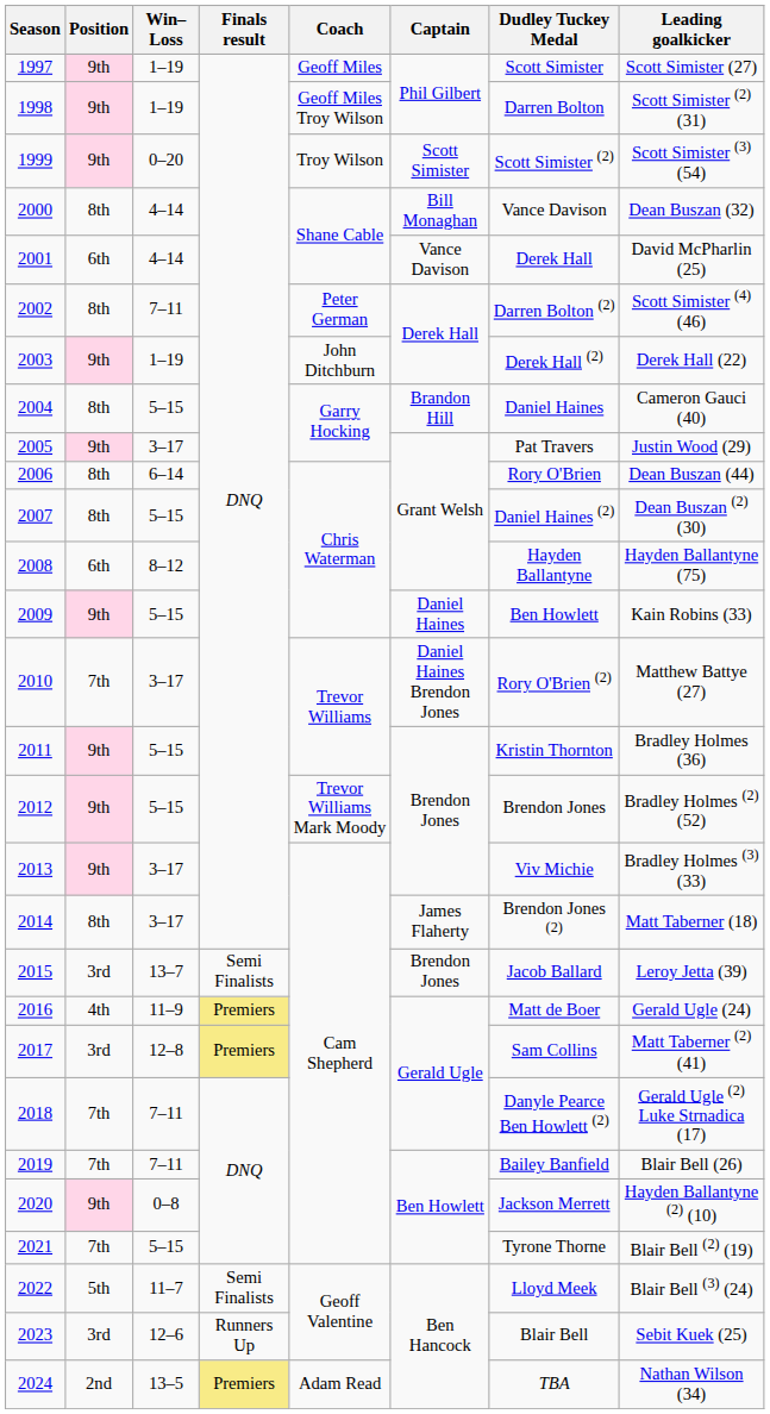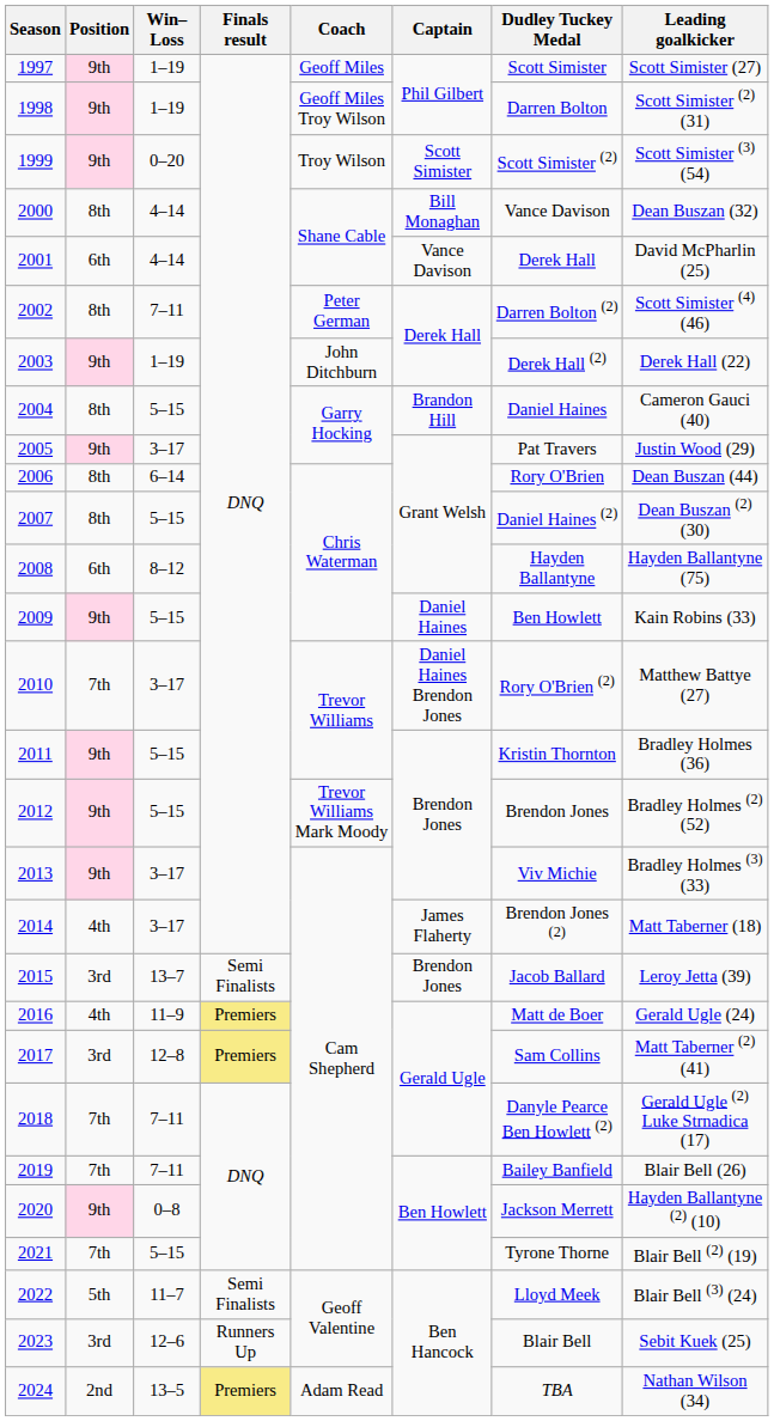 <table class="wikitable" style="text-align:center">
 <tr style="font-size: 87%;">
 <th>Season</th>
 <th>Position</th>
 <th>Win–Loss</th>
 <th>Finals result</th>
 <th>Coach</th>
 <th>Captain</th>
 <th>Dudley Tuckey Medal</th>
 <th>Leading goalkicker</th>
 </tr>
 <tr style="font-size: 87%;">
 <td><a href='#'>1997</a></td>
 <td bgcolor="#FFD6E8" div style="text-align: center;">9th</td>
 <td>1–19</td>
 <td rowspan=18><em>DNQ</em></td>
 <td><a href='#'>Geoff Miles</a></td>
 <td rowspan="2"><a href='#'>Phil Gilbert</a></td>
 <td><a href='#'>Scott Simister</a></td>
 <td><a href='#'>Scott Simister</a> (27)</td>
 </tr>
 <tr style="font-size: 87%;">
 <td><a href='#'>1998</a></td>
 <td bgcolor="#FFD6E8" div style="text-align: center;">9th</td>
 <td>1–19</td>
 <td><a href='#'>Geoff Miles</a><br>Troy Wilson</td>
 <td><a href='#'>Darren Bolton</a></td>
 <td><a href='#'>Scott Simister</a> <sup>(2)</sup> (31)</td>
 </tr>
 <tr style="font-size: 87%;">
 <td><a href='#'>1999</a></td>
 <td bgcolor="#FFD6E8" div style="text-align: center;">9th</td>
 <td>0–20</td>
 <td>Troy Wilson</td>
 <td><a href='#'>Scott Simister</a></td>
 <td><a href='#'>Scott Simister</a> <sup>(2)</sup></td>
 <td><a href='#'>Scott Simister</a> <sup>(3)</sup> (54)</td>
 </tr>
 <tr style="font-size: 87%;">
 <td><a href='#'>2000</a></td>
 <td>8th</td>
 <td>4–14</td>
 <td rowspan="2"><a href='#'>Shane Cable</a></td>
 <td><a href='#'>Bill Monaghan</a></td>
 <td>Vance Davison</td>
 <td><a href='#'>Dean Buszan</a> (32)</td>
 </tr>
 <tr style="font-size: 87%;">
 <td><a href='#'>2001</a></td>
 <td>6th</td>
 <td>4–14</td>
 <td>Vance Davison</td>
 <td><a href='#'>Derek Hall</a></td>
 <td>David McPharlin (25)</td>
 </tr>
 <tr style="font-size: 87%;">
 <td><a href='#'>2002</a></td>
 <td>8th</td>
 <td>7–11</td>
 <td><a href='#'>Peter German</a></td>
 <td rowspan="2"><a href='#'>Derek Hall</a></td>
 <td><a href='#'>Darren Bolton</a> <sup>(2)</sup></td>
 <td><a href='#'>Scott Simister</a> <sup>(4)</sup> (46)</td>
 </tr>
 <tr style="font-size: 87%;">
 <td><a href='#'>2003</a></td>
 <td bgcolor="#FFD6E8" div style="text-align: center;">9th</td>
 <td>1–19</td>
 <td>John Ditchburn</td>
 <td><a href='#'>Derek Hall</a> <sup>(2)</sup></td>
 <td><a href='#'>Derek Hall</a> (22)</td>
 </tr>
 <tr style="font-size: 87%;">
 <td><a href='#'>2004</a></td>
 <td>8th</td>
 <td>5–15</td>
 <td rowspan="2"><a href='#'>Garry Hocking</a></td>
 <td><a href='#'>Brandon Hill</a></td>
 <td><a href='#'>Daniel Haines</a></td>
 <td>Cameron Gauci (40)</td>
 </tr>
 <tr style="font-size: 87%;">
 <td><a href='#'>2005</a></td>
 <td bgcolor="#FFD6E8" div style="text-align: center;">9th</td>
 <td>3–17</td>
 <td rowspan="4">Grant Welsh</td>
 <td>Pat Travers</td>
 <td><a href='#'>Justin Wood</a> (29)</td>
 </tr>
 <tr style="font-size: 87%;">
 <td><a href='#'>2006</a></td>
 <td>8th</td>
 <td>6–14</td>
 <td rowspan="4"><a href='#'>Chris Waterman</a></td>
 <td><a href='#'>Rory O'Brien</a></td>
 <td><a href='#'>Dean Buszan</a> (44)</td>
 </tr>
 <tr style="font-size: 87%;">
 <td><a href='#'>2007</a></td>
 <td>8th</td>
 <td>5–15</td>
 <td><a href='#'>Daniel Haines</a> <sup>(2)</sup></td>
 <td><a href='#'>Dean Buszan</a> <sup>(2)</sup> (30)</td>
 </tr>
 <tr style="font-size: 87%;">
 <td><a href='#'>2008</a></td>
 <td>6th</td>
 <td>8–12</td>
 <td><a href='#'>Hayden Ballantyne</a></td>
 <td><a href='#'>Hayden Ballantyne</a> (75)</td>
 </tr>
 <tr style="font-size: 87%;">
 <td><a href='#'>2009</a></td>
 <td bgcolor="#FFD6E8" div style="text-align: center;">9th</td>
 <td>5–15</td>
 <td><a href='#'>Daniel Haines</a></td>
 <td><a href='#'>Ben Howlett</a></td>
 <td>Kain Robins (33)</td>
 </tr>
 <tr style="font-size: 87%;">
 <td><a href='#'>2010</a></td>
 <td>7th</td>
 <td>3–17</td>
 <td rowspan="2"><a href='#'>Trevor Williams</a></td>
 <td><a href='#'>Daniel Haines</a><br>Brendon Jones</td>
 <td><a href='#'>Rory O'Brien</a> <sup>(2)</sup></td>
 <td>Matthew Battye (27)</td>
 </tr>
 <tr style="font-size: 87%;">
 <td><a href='#'>2011</a></td>
 <td bgcolor="#FFD6E8" div style="text-align: center;">9th</td>
 <td>5–15</td>
 <td rowspan="3">Brendon Jones</td>
 <td><a href='#'>Kristin Thornton</a></td>
 <td>Bradley Holmes (36)</td>
 </tr>
 <tr style="font-size: 87%;">
 <td><a href='#'>2012</a></td>
 <td bgcolor="#FFD6E8" div style="text-align: center;">9th</td>
 <td>5–15</td>
 <td><a href='#'>Trevor Williams</a><br>Mark Moody</td>
 <td>Brendon Jones</td>
 <td>Bradley Holmes <sup>(2)</sup> (52)</td>
 </tr>
 <tr style="font-size: 87%;">
 <td><a href='#'>2013</a></td>
 <td bgcolor="#FFD6E8" div style="text-align: center;">9th</td>
 <td>3–17</td>
 <td rowspan="9">Cam Shepherd</td>
 <td><a href='#'>Viv Michie</a></td>
 <td>Bradley Holmes <sup>(3)</sup> (33)</td>
 </tr>
 <tr style="font-size: 87%;">
 <td><a href='#'>2014</a></td>
-<td>8th</td>
+<td>4th</td>
 <td>3–17</td>
 <td>James Flaherty</td>
 <td>Brendon Jones <sup>(2)</sup></td>
 <td><a href='#'>Matt Taberner</a> (18)</td>
 </tr>
 <tr style="font-size: 87%;">
 <td><a href='#'>2015</a></td>
 <td>3rd</td>
 <td>13–7</td>
 <td>Semi Finalists</td>
 <td>Brendon Jones</td>
 <td><a href='#'>Jacob Ballard</a></td>
 <td><a href='#'>Leroy Jetta</a> (39)</td>
 </tr>
 <tr style="font-size: 87%;">
 <td><a href='#'>2016</a></td>
 <td>4th</td>
 <td>11–9</td>
 <td bgcolor="#F8EB87" div style="text-align: center;">Premiers</td>
 <td rowspan="3"><a href='#'>Gerald Ugle</a></td>
 <td><a href='#'>Matt de Boer</a></td>
 <td><a href='#'>Gerald Ugle</a> (24)</td>
 </tr>
 <tr style="font-size: 87%;">
 <td><a href='#'>2017</a></td>
 <td>3rd</td>
 <td>12–8</td>
 <td bgcolor="#F8EB87" div style="text-align: center;">Premiers</td>
 <td><a href='#'>Sam Collins</a></td>
 <td><a href='#'>Matt Taberner</a> <sup>(2)</sup> (41)</td>
 </tr>
 <tr style="font-size: 87%;">
 <td><a href='#'>2018</a></td>
 <td>7th</td>
 <td>7–11</td>
 <td rowspan=4><em>DNQ</em></td>
 <td><a href='#'>Danyle Pearce</a><br><a href='#'>Ben Howlett</a> <sup>(2)</sup></td>
 <td><a href='#'>Gerald Ugle</a> <sup>(2)</sup><br><a href='#'>Luke Strnadica</a> (17)</td>
 </tr>
 <tr style="font-size: 87%;">
 <td><a href='#'>2019</a></td>
 <td>7th</td>
 <td>7–11</td>
 <td rowspan="3"><a href='#'>Ben Howlett</a></td>
 <td><a href='#'>Bailey Banfield</a></td>
 <td>Blair Bell (26)</td>
 </tr>
 <tr style="font-size: 87%;">
 <td><a href='#'>2020</a></td>
 <td bgcolor="#FFD6E8" div style="text-align: center;">9th</td>
 <td>0–8</td>
 <td><a href='#'>Jackson Merrett</a></td>
 <td><a href='#'>Hayden Ballantyne</a> <sup>(2)</sup> (10)</td>
 </tr>
 <tr style="font-size: 87%;">
 <td><a href='#'>2021</a></td>
 <td>7th</td>
 <td>5–15</td>
 <td>Tyrone Thorne</td>
 <td>Blair Bell <sup>(2)</sup> (19)</td>
 </tr>
 <tr style="font-size: 87%;">
 <td><a href='#'>2022</a></td>
 <td>5th</td>
 <td>11–7</td>
 <td>Semi Finalists</td>
 <td rowspan="2">Geoff Valentine</td>
 <td rowspan="3">Ben Hancock</td>
 <td><a href='#'>Lloyd Meek</a></td>
 <td>Blair Bell <sup>(3)</sup> (24)</td>
 </tr>
 <tr style="font-size: 87%;">
 <td><a href='#'>2023</a></td>
 <td>3rd</td>
 <td>12–6</td>
 <td>Runners Up</td>
 <td>Blair Bell</td>
 <td><a href='#'>Sebit Kuek</a> (25)</td>
 </tr>
 <tr style="font-size: 87%;">
 <td><a href='#'>2024</a></td>
 <td>2nd</td>
 <td>13–5</td>
 <td bgcolor="#F8EB87" div style="text-align: center;">Premiers</td>
 <td>Adam Read</td>
 <td><em>TBA</em></td>
 <td><a href='#'>Nathan Wilson</a> (34)</td>
 </tr>
 </table>
